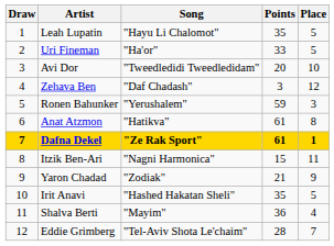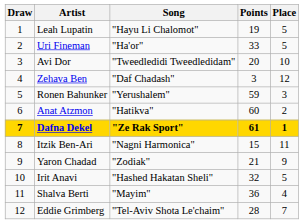 <table class="sortable wikitable" style="margin: 1em auto 1em auto; text-align:center">
 <tr>
 <th>Draw</th>
 <th>Artist</th>
 <th>Song</th>
 <th>Points</th>
 <th>Place</th>
 </tr>
 <tr>
 <td>1</td>
 <td align="left">Leah Lupatin</td>
 <td align="left">"Hayu Li Chalomot"</td>
-<td>35</td>
+<td>19</td>
 <td>5</td>
 </tr>
 <tr>
 <td>2</td>
 <td align="left"><a href='#'>Uri Fineman</a></td>
 <td align="left">"Ha'or"</td>
 <td>33</td>
 <td>5</td>
 </tr>
 <tr>
 <td>3</td>
 <td align="left">Avi Dor</td>
 <td align="left">"Tweedledidi Tweedledidam"</td>
 <td>20</td>
 <td>10</td>
 </tr>
 <tr>
 <td>4</td>
 <td align="left"><a href='#'>Zehava Ben</a></td>
 <td align="left">"Daf Chadash"</td>
 <td>3</td>
 <td>12</td>
 </tr>
 <tr>
 <td>5</td>
 <td align="left">Ronen Bahunker</td>
 <td align="left">"Yerushalem"</td>
 <td>59</td>
 <td>3</td>
 </tr>
 <tr>
 <td>6</td>
 <td align="left"><a href='#'>Anat Atzmon</a></td>
 <td align="left">"Hatikva"</td>
-<td>61</td>
-<td>8</td>
+<td>60</td>
+<td>2</td>
 </tr>
 <tr style="font-weight:bold; background:gold;">
 <td>7</td>
 <td align="left"><a href='#'>Dafna Dekel</a></td>
 <td align="left">"Ze Rak Sport"</td>
 <td>61</td>
 <td>1</td>
 </tr>
 <tr>
 <td>8</td>
 <td align="left">Itzik Ben-Ari</td>
 <td align="left">"Nagni Harmonica"</td>
 <td>15</td>
 <td>11</td>
 </tr>
 <tr>
 <td>9</td>
 <td align="left">Yaron Chadad</td>
 <td align="left">"Zodiak"</td>
 <td>21</td>
 <td>9</td>
 </tr>
 <tr>
 <td>10</td>
 <td align="left">Irit Anavi</td>
 <td align="left">"Hashed Hakatan Sheli"</td>
-<td>35</td>
+<td>32</td>
 <td>5</td>
 </tr>
 <tr>
 <td>11</td>
 <td align="left">Shalva Berti</td>
 <td align="left">"Mayim"</td>
 <td>36</td>
 <td>4</td>
 </tr>
 <tr>
 <td>12</td>
 <td align="left">Eddie Grimberg</td>
 <td align="left">"Tel-Aviv Shota Le'chaim"</td>
 <td>28</td>
 <td>7</td>
 </tr>
 </table>
